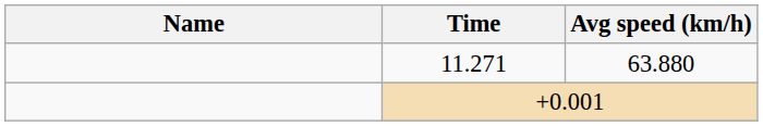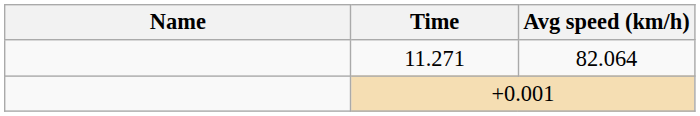 <table class="wikitable" style="text-align:center;">
 <tr>
 <th style="width:15em">Name</th>
 <th style="width:7em">Time</th>
 <th>Avg speed (km/h)</th>
 </tr>
 <tr>
 <td align=left></td>
 <td>11.271</td>
-<td>63.880</td>
+<td>82.064</td>
 </tr>
 <tr>
 <td align=left></td>
 <td bgcolor=wheat colspan=2>+0.001</td>
 </tr>
 </table>
